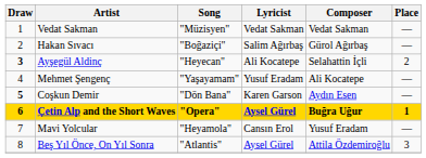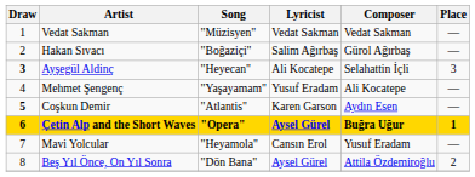 <table class="sortable wikitable" style="margin: 1em auto 1em auto; text-align:center">
 <tr>
 <th>Draw</th>
 <th>Artist</th>
 <th>Song</th>
 <th>Lyricist</th>
 <th>Composer</th>
 <th>Place</th>
 </tr>
 <tr>
 <td>1</td>
 <td align="left">Vedat Sakman</td>
 <td align="left">"Müzisyen"</td>
 <td align="left">Vedat Sakman</td>
 <td align="left">Vedat Sakman</td>
 <td>—</td>
 </tr>
 <tr>
 <td>2</td>
 <td align="left">Hakan Sıvacı</td>
 <td align="left">"Boğaziçi"</td>
 <td align="left">Salim Ağırbaş</td>
 <td align="left">Gürol Ağırbaş</td>
 <td>—</td>
 </tr>
 <tr>
 <td><strong>3</strong></td>
 <td align="left"><a href='#'>Ayşegül Aldinç</a></td>
 <td align="left">"Heyecan"</td>
 <td align="left">Ali Kocatepe</td>
 <td align="left">Selahattin İçli</td>
-<td>2</td>
+<td>3</td>
 </tr>
 <tr>
 <td>4</td>
 <td align="left">Mehmet Şengenç</td>
 <td align="left">"Yaşayamam"</td>
 <td align="left">Yusuf Eradam</td>
 <td align="left">Ali Kocatepe</td>
 <td>—</td>
 </tr>
 <tr>
 <td><strong>5</strong></td>
 <td align="left">Coşkun Demir</td>
-<td align="left">"Dön Bana"</td>
+<td align="left">"Atlantis"</td>
 <td align="left">Karen Garson</td>
 <td align="left"><a href='#'>Aydın Esen</a></td>
 <td>—</td>
 </tr>
 <tr bgcolor="gold">
 <td><strong>6</strong></td>
 <td align="left"><strong><a href='#'>Çetin Alp</a> and the Short Waves</strong></td>
 <td align="left"><strong>"Opera"</strong></td>
 <td align="left"><strong><a href='#'>Aysel Gürel</a></strong></td>
 <td align="left"><strong>Buğra Uğur</strong></td>
 <td><strong>1</strong></td>
 </tr>
 <tr>
 <td>7</td>
 <td align="left">Mavi Yolcular</td>
 <td align="left">"Heyamola"</td>
 <td align="left">Cansın Erol</td>
 <td align="left">Yusuf Eradam</td>
 <td>—</td>
 </tr>
 <tr>
 <td>8</td>
 <td align="left"><a href='#'>Beş Yıl Önce, On Yıl Sonra</a></td>
-<td align="left">"Atlantis"</td>
+<td align="left">"Dön Bana"</td>
 <td align="left"><a href='#'>Aysel Gürel</a></td>
 <td align="left"><a href='#'>Attila Özdemiroğlu</a></td>
-<td>3</td>
+<td>2</td>
 </tr>
 <tr>
 </tr>
 </table>
